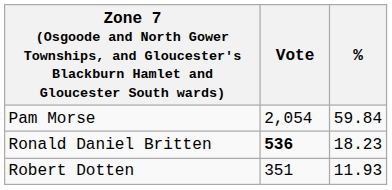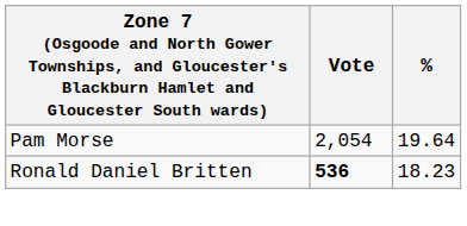 <table class="wikitable">
 <tr>
 <th bgcolor="#DDDDFF" width="200px">Zone 7 <br> <small> (Osgoode and North Gower Townships, and Gloucester's Blackburn Hamlet and Gloucester South wards) </small></th>
 <th bgcolor="#DDDDFF" width="50px">Vote</th>
 <th bgcolor="#DDDDFF" width="30px">%</th>
 </tr>
 <tr>
 <td>Pam Morse</td>
 <td>2,054</td>
-<td>59.84</td>
+<td>19.64</td>
 </tr>
 <tr>
 <td>Ronald Daniel Britten</td>
 <td><strong>536</strong></td>
 <td>18.23</td>
 </tr>
-<tr>
-<td>Robert Dotten</td>
-<td>351</td>
-<td>11.93</td>
-</tr>
 </table>
